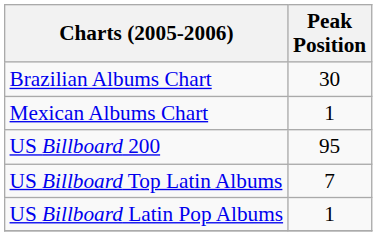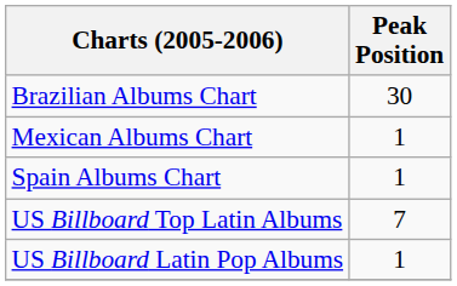 <table class="wikitable sortable">
 <tr>
 <th>Charts (2005-2006)</th>
 <th>Peak<br>Position</th>
 </tr>
 <tr>
 <td><a href='#'>Brazilian Albums Chart</a></td>
 <td align="center">30</td>
 </tr>
 <tr>
 <td><a href='#'>Mexican Albums Chart</a></td>
 <td align="center">1</td>
 </tr>
 <tr>
-<td><a href='#'>US <em>Billboard</em> 200</a></td>
-<td align="center">95</td>
+<td><a href='#'>Spain Albums Chart</a></td>
+<td align="center">1</td>
 </tr>
 <tr>
 <td><a href='#'>US <em>Billboard</em> Top Latin Albums</a></td>
 <td align="center">7</td>
 </tr>
 <tr>
 <td><a href='#'>US <em>Billboard</em> Latin Pop Albums</a></td>
 <td align="center">1</td>
 </tr>
 <tr>
 </tr>
 </table>
